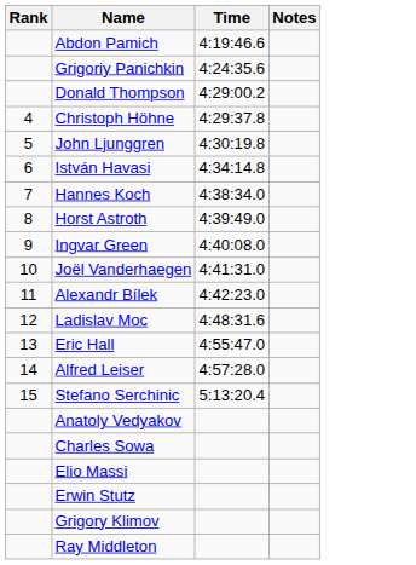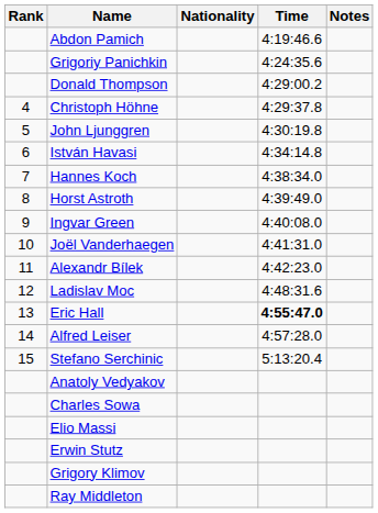 <table class="wikitable sortable" style="text-align:center">
 <tr>
 <th>Rank</th>
 <th>Name</th>
+<th>Nationality</th>
 <th>Time</th>
 <th>Notes</th>
 </tr>
 <tr>
 <td></td>
 <td align=left><a href='#'>Abdon Pamich</a></td>
+<td align=left></td>
 <td>4:19:46.6</td>
 <td></td>
 </tr>
 <tr>
 <td></td>
 <td align=left><a href='#'>Grigoriy Panichkin</a></td>
+<td align=left></td>
 <td>4:24:35.6</td>
 <td></td>
 </tr>
 <tr>
 <td></td>
 <td align=left><a href='#'>Donald Thompson</a></td>
+<td align=left></td>
 <td>4:29:00.2</td>
 <td></td>
 </tr>
 <tr>
 <td>4</td>
 <td align=left><a href='#'>Christoph Höhne</a></td>
+<td align=left></td>
 <td>4:29:37.8</td>
 <td></td>
 </tr>
 <tr>
 <td>5</td>
 <td align=left><a href='#'>John Ljunggren</a></td>
+<td align=left></td>
 <td>4:30:19.8</td>
 <td></td>
 </tr>
 <tr>
 <td>6</td>
 <td align=left><a href='#'>István Havasi</a></td>
+<td align=left></td>
 <td>4:34:14.8</td>
 <td></td>
 </tr>
 <tr>
 <td>7</td>
 <td align=left><a href='#'>Hannes Koch</a></td>
+<td align=left></td>
 <td>4:38:34.0</td>
 <td></td>
 </tr>
 <tr>
 <td>8</td>
 <td align=left><a href='#'>Horst Astroth</a></td>
+<td align=left></td>
 <td>4:39:49.0</td>
 <td></td>
 </tr>
 <tr>
 <td>9</td>
 <td align=left><a href='#'>Ingvar Green</a></td>
+<td align=left></td>
 <td>4:40:08.0</td>
 <td></td>
 </tr>
 <tr>
 <td>10</td>
 <td align=left><a href='#'>Joël Vanderhaegen</a></td>
+<td align=left></td>
 <td>4:41:31.0</td>
 <td></td>
 </tr>
 <tr>
 <td>11</td>
 <td align=left><a href='#'>Alexandr Bílek</a></td>
+<td align=left></td>
 <td>4:42:23.0</td>
 <td></td>
 </tr>
 <tr>
 <td>12</td>
 <td align=left><a href='#'>Ladislav Moc</a></td>
+<td align=left></td>
 <td>4:48:31.6</td>
 <td></td>
 </tr>
 <tr>
 <td>13</td>
 <td align=left><a href='#'>Eric Hall</a></td>
-<td>4:55:47.0</td>
+<td align=left></td>
+<td><strong>4:55:47.0</strong></td>
 <td></td>
 </tr>
 <tr>
 <td>14</td>
 <td align=left><a href='#'>Alfred Leiser</a></td>
+<td align=left></td>
 <td>4:57:28.0</td>
 <td></td>
 </tr>
 <tr>
 <td>15</td>
 <td align=left><a href='#'>Stefano Serchinic</a></td>
+<td align=left></td>
 <td>5:13:20.4</td>
 <td></td>
 </tr>
 <tr>
 <td></td>
 <td align=left><a href='#'>Anatoly Vedyakov</a></td>
+<td align=left></td>
 <td></td>
 <td></td>
 </tr>
 <tr>
 <td></td>
 <td align=left><a href='#'>Charles Sowa</a></td>
+<td align=left></td>
 <td></td>
 <td></td>
 </tr>
 <tr>
 <td></td>
 <td align=left><a href='#'>Elio Massi</a></td>
+<td align=left></td>
 <td></td>
 <td></td>
 </tr>
 <tr>
 <td></td>
 <td align=left><a href='#'>Erwin Stutz</a></td>
+<td align=left></td>
 <td></td>
 <td></td>
 </tr>
 <tr>
 <td></td>
 <td align=left><a href='#'>Grigory Klimov</a></td>
+<td align=left></td>
 <td></td>
 <td></td>
 </tr>
 <tr>
 <td></td>
 <td align=left><a href='#'>Ray Middleton</a></td>
+<td align=left></td>
 <td></td>
 <td></td>
 </tr>
 </table>
